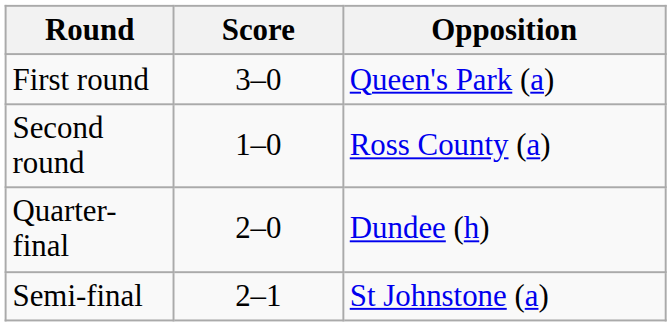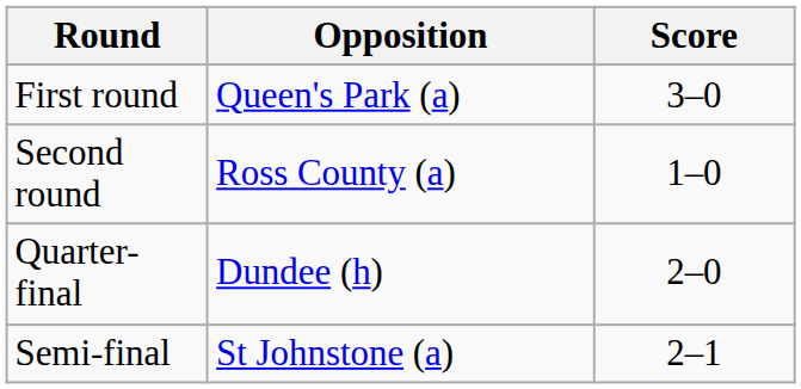 <table class="wikitable" style="text-align:left;margin-left:1em;float:right">
 <tr>
 <th width=80>Round</th>
+<th width=160>Opposition</th>
 <th width=80>Score</th>
-<th width=160>Opposition</th>
 </tr>
 <tr>
 <td>First round</td>
+<td><a href='#'>Queen's Park</a> (<a href='#'>a</a>)</td>
 <td align=center>3–0</td>
-<td><a href='#'>Queen's Park</a> (<a href='#'>a</a>)</td>
 </tr>
 <tr>
 <td>Second round</td>
+<td><a href='#'>Ross County</a> (<a href='#'>a</a>)</td>
 <td align=center>1–0</td>
-<td><a href='#'>Ross County</a> (<a href='#'>a</a>)</td>
 </tr>
 <tr>
 <td>Quarter-final</td>
+<td><a href='#'>Dundee</a> (<a href='#'>h</a>)</td>
 <td align=center>2–0</td>
-<td><a href='#'>Dundee</a> (<a href='#'>h</a>)</td>
 </tr>
 <tr>
 <td>Semi-final</td>
+<td><a href='#'>St Johnstone</a> (<a href='#'>a</a>)</td>
 <td align=center>2–1</td>
-<td><a href='#'>St Johnstone</a> (<a href='#'>a</a>)</td>
 </tr>
 </table>
